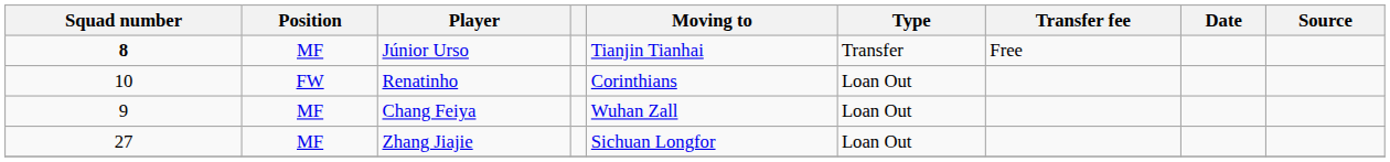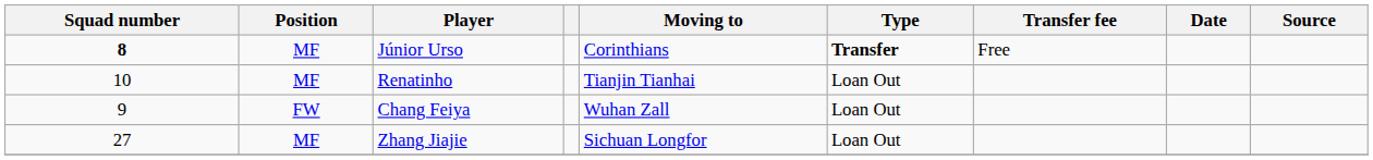 <table class="wikitable sortable" style="width:90%; text-align:left; font-size:95%;">
 <tr>
 <th>Squad number</th>
 <th>Position</th>
 <th>Player</th>
 <th></th>
 <th>Moving to</th>
 <th>Type</th>
 <th>Transfer fee</th>
 <th>Date</th>
 <th>Source</th>
 </tr>
 <tr>
 <td align=center><strong>8</strong></td>
 <td align=center><a href='#'>MF</a></td>
 <td align=left> <a href='#'>Júnior Urso</a></td>
 <td align=center></td>
-<td align=left> <a href='#'>Tianjin Tianhai</a></td>
-<td>Transfer</td>
+<td align=left> <a href='#'>Corinthians</a></td>
+<td><strong>Transfer</strong></td>
 <td>Free</td>
 <td></td>
 <td align=center></td>
 </tr>
 <tr>
 <td align=center>10</td>
-<td align=center><a href='#'>FW</a></td>
+<td align=center><a href='#'>MF</a></td>
 <td align=left> <a href='#'>Renatinho</a></td>
 <td align=center></td>
-<td align=left> <a href='#'>Corinthians</a></td>
+<td align=left> <a href='#'>Tianjin Tianhai</a></td>
 <td>Loan Out</td>
 <td></td>
 <td></td>
 <td align=center></td>
 </tr>
 <tr>
 <td align=center>9</td>
-<td align=center><a href='#'>MF</a></td>
+<td align=center><a href='#'>FW</a></td>
 <td align=left> <a href='#'>Chang Feiya</a></td>
 <td align=center></td>
 <td align=left> <a href='#'>Wuhan Zall</a></td>
 <td>Loan Out</td>
 <td></td>
 <td></td>
 <td align=center></td>
 </tr>
 <tr>
 <td align=center>27</td>
 <td align=center><a href='#'>MF</a></td>
 <td align=left> <a href='#'>Zhang Jiajie</a></td>
 <td align=center></td>
 <td align=left> <a href='#'>Sichuan Longfor</a></td>
 <td>Loan Out</td>
 <td></td>
 <td></td>
 <td align=center></td>
 </tr>
 <tr>
 </tr>
 </table>
